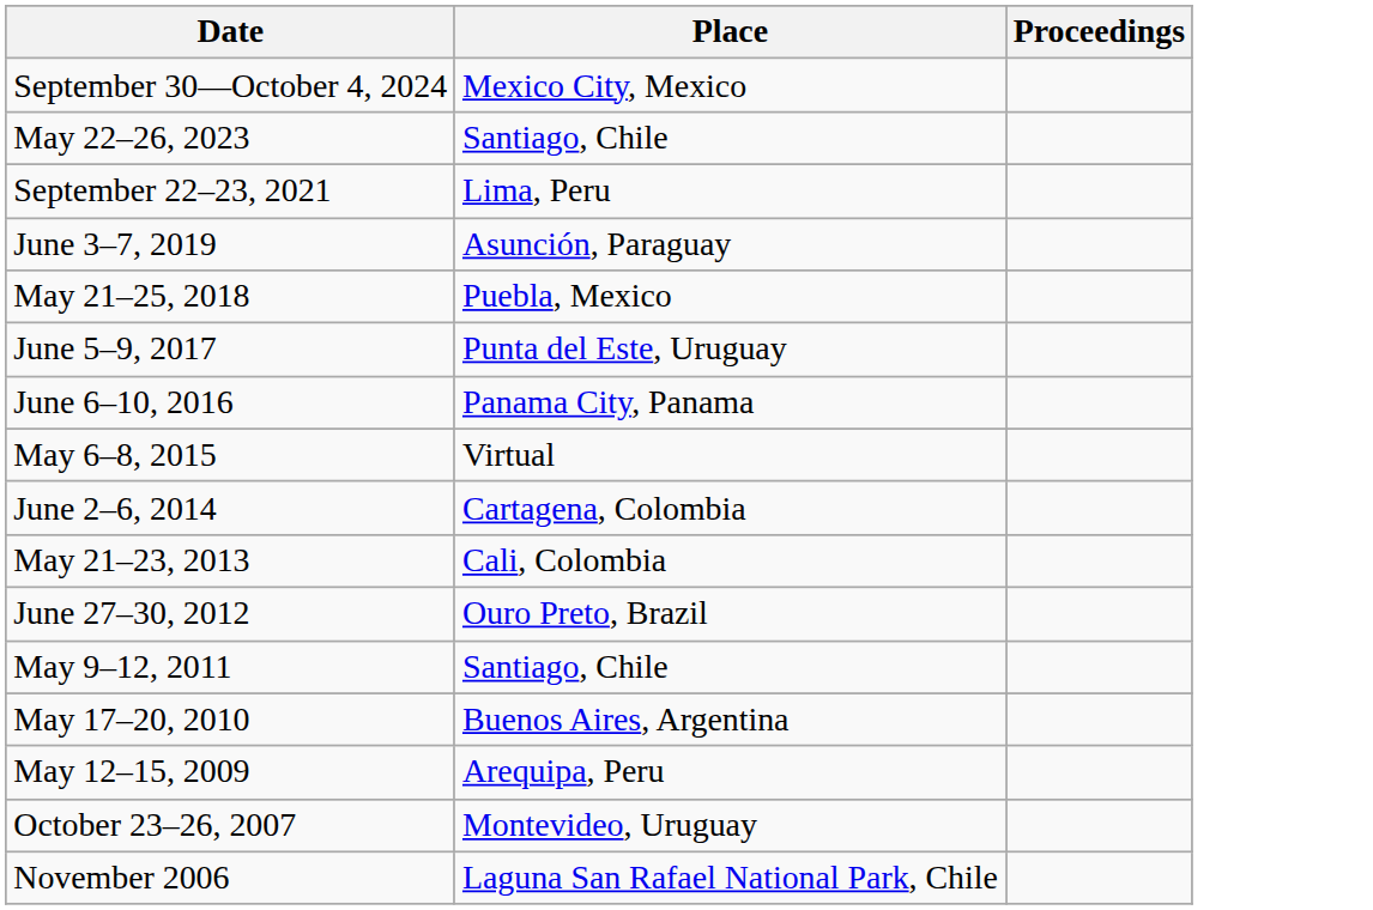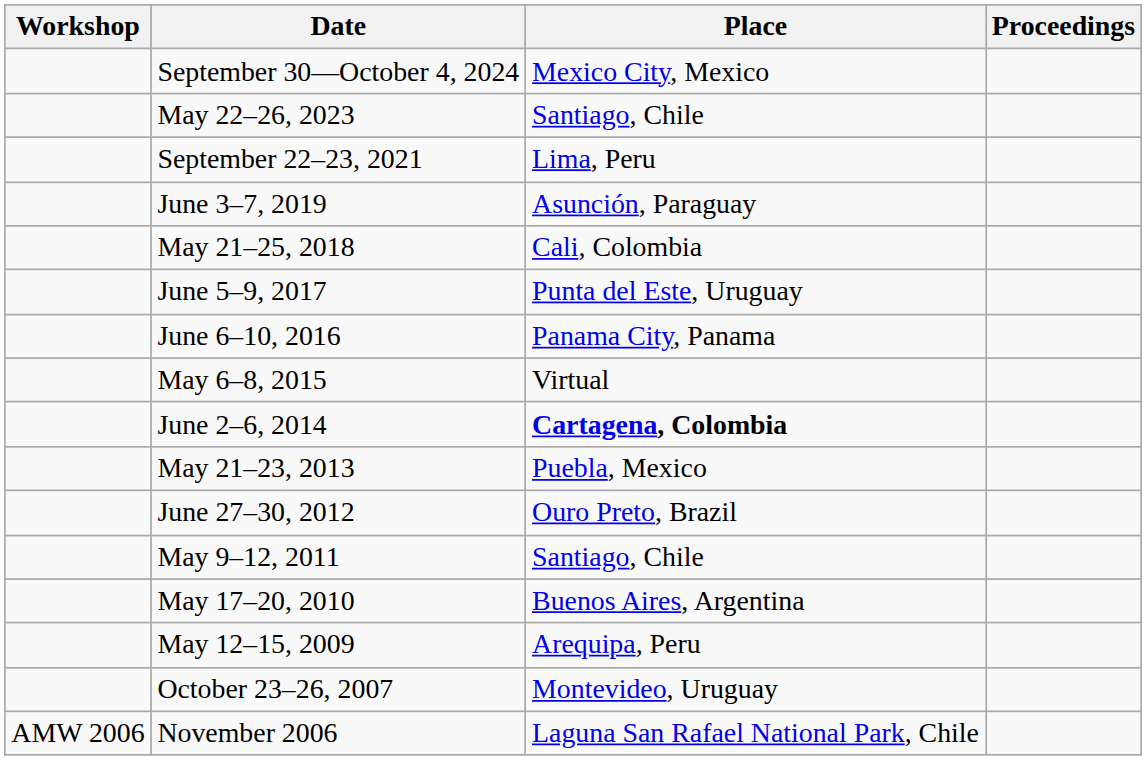 <table class="wikitable">
 <tr>
+<th>Workshop</th>
 <th>Date</th>
 <th>Place</th>
 <th>Proceedings</th>
 </tr>
 <tr>
+<td></td>
 <td>September 30—October 4, 2024</td>
 <td> <a href='#'>Mexico City</a>, Mexico</td>
 <td></td>
 </tr>
 <tr>
+<td></td>
 <td>May 22–26, 2023</td>
 <td> <a href='#'>Santiago</a>, Chile</td>
 <td></td>
 </tr>
 <tr>
+<td></td>
 <td>September 22–23, 2021</td>
 <td> <a href='#'>Lima</a>, Peru</td>
 <td></td>
 </tr>
 <tr>
+<td></td>
 <td>June 3–7, 2019</td>
 <td> <a href='#'>Asunción</a>, Paraguay</td>
 <td></td>
 </tr>
 <tr>
+<td></td>
 <td>May 21–25, 2018</td>
-<td> <a href='#'>Puebla</a>, Mexico</td>
+<td> <a href='#'>Cali</a>, Colombia</td>
 <td></td>
 </tr>
 <tr>
+<td></td>
 <td>June 5–9, 2017</td>
 <td> <a href='#'>Punta del Este</a>, Uruguay</td>
 <td></td>
 </tr>
 <tr>
+<td></td>
 <td>June 6–10, 2016</td>
 <td> <a href='#'>Panama City</a>, Panama</td>
 <td></td>
 </tr>
 <tr>
+<td></td>
 <td>May 6–8, 2015</td>
 <td>Virtual</td>
 <td></td>
 </tr>
 <tr>
+<td></td>
 <td>June 2–6, 2014</td>
-<td> <a href='#'>Cartagena</a>, Colombia</td>
+<td><strong> <a href='#'>Cartagena</a>, Colombia</strong></td>
 <td></td>
 </tr>
 <tr>
+<td></td>
 <td>May 21–23, 2013</td>
-<td> <a href='#'>Cali</a>, Colombia</td>
+<td> <a href='#'>Puebla</a>, Mexico</td>
 <td></td>
 </tr>
 <tr>
+<td></td>
 <td>June 27–30, 2012</td>
 <td> <a href='#'>Ouro Preto</a>, Brazil</td>
 <td></td>
 </tr>
 <tr>
+<td></td>
 <td>May 9–12, 2011</td>
 <td> <a href='#'>Santiago</a>, Chile</td>
 <td></td>
 </tr>
 <tr>
+<td></td>
 <td>May 17–20, 2010</td>
 <td> <a href='#'>Buenos Aires</a>, Argentina</td>
 <td></td>
 </tr>
 <tr>
+<td></td>
 <td>May 12–15, 2009</td>
 <td> <a href='#'>Arequipa</a>, Peru</td>
 <td></td>
 </tr>
 <tr>
+<td></td>
 <td>October 23–26, 2007</td>
 <td> <a href='#'>Montevideo</a>, Uruguay</td>
 <td></td>
 </tr>
 <tr>
+<td>AMW 2006</td>
 <td>November 2006</td>
 <td> <a href='#'>Laguna San Rafael National Park</a>, Chile</td>
 <td></td>
 </tr>
 </table>
